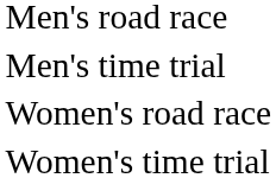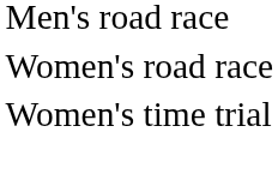 <table>
 <tr>
 <td>Men's road race<br></td>
-<td></td>
-<td></td>
-<td></td>
-</tr>
-<tr>
-<td>Men's time trial<br></td>
 <td></td>
 <td></td>
 <td></td>
 </tr>
 <tr>
 <td>Women's road race<br></td>
 <td></td>
 <td></td>
 <td></td>
 </tr>
 <tr>
 <td>Women's time trial<br></td>
 <td></td>
 <td></td>
 <td></td>
 </tr>
 </table>
